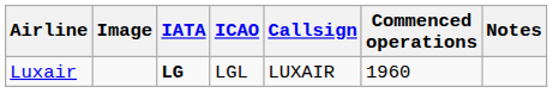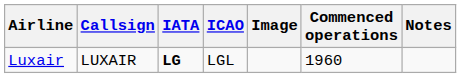 <table class="wikitable sortable">
 <tr valign="middle">
 <th>Airline</th>
-<th>Image</th>
+<th><a href='#'>Callsign</a></th>
 <th><a href='#'>IATA</a></th>
 <th><a href='#'>ICAO</a></th>
-<th><a href='#'>Callsign</a></th>
+<th>Image</th>
 <th>Commenced<br>operations</th>
 <th>Notes</th>
 </tr>
 <tr>
 <td><a href='#'>Luxair</a></td>
-<td></td>
+<td>LUXAIR</td>
 <td><strong>LG</strong></td>
 <td>LGL</td>
-<td>LUXAIR</td>
+<td></td>
 <td>1960</td>
 <td></td>
 </tr>
 </table>
